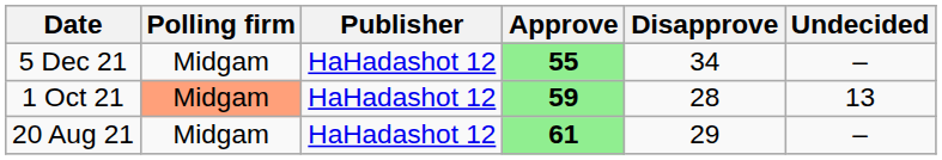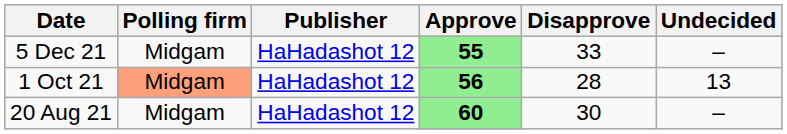 <table class="wikitable sortable" style="text-align:center; font-size:90%; line-height:13px">
 <tr>
 <th>Date</th>
 <th>Polling firm</th>
 <th>Publisher</th>
 <th>Approve</th>
 <th>Disapprove</th>
 <th>Undecided</th>
 </tr>
 <tr>
 <td data-sort-value=2021-12-05>5 Dec 21</td>
 <td>Midgam</td>
 <td><a href='#'>HaHadashot 12</a></td>
 <td style=background:lightgreen><strong>55</strong></td>
-<td>34</td>
+<td>33</td>
 <td>–</td>
 </tr>
 <tr>
 <td data-sort-value=2021-10-01>1 Oct 21</td>
 <td style="background: lightsalmon;">Midgam</td>
 <td><a href='#'>HaHadashot 12</a></td>
-<td style=background:lightgreen><strong>59</strong></td>
+<td style=background:lightgreen><strong>56</strong></td>
 <td>28</td>
 <td>13</td>
 </tr>
 <tr>
 <td data-sort-value=2021-08-20>20 Aug 21</td>
 <td>Midgam</td>
 <td><a href='#'>HaHadashot 12</a></td>
-<td style=background:lightgreen><strong>61</strong></td>
-<td>29</td>
+<td style=background:lightgreen><strong>60</strong></td>
+<td>30</td>
 <td>–</td>
 </tr>
 </table>
